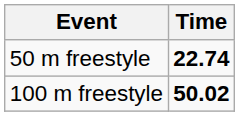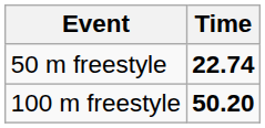 <table class="wikitable">
 <tr>
 <th>Event</th>
 <th>Time</th>
 </tr>
 <tr>
 <td>50 m freestyle</td>
 <td><strong>22.74</strong></td>
 </tr>
 <tr>
 <td>100 m freestyle</td>
-<td><strong>50.02</strong></td>
+<td><strong>50.20</strong></td>
 </tr>
 </table>
